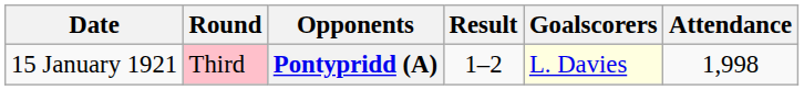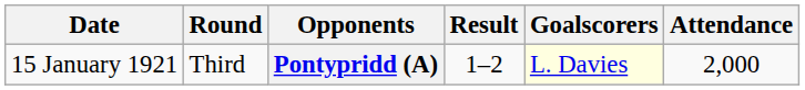 <table class="wikitable plainrowheaders sortable">
 <tr>
 <th scope=col>Date</th>
 <th scope=col>Round</th>
 <th scope=col>Opponents</th>
 <th scope=col>Result</th>
 <th scope=col class=unsortable>Goalscorers</th>
 <th scope=col>Attendance</th>
 </tr>
 <tr>
 <td>15 January 1921</td>
-<td style="background: pink;">Third</td>
+<td>Third</td>
 <th scope=row><a href='#'>Pontypridd</a> (A)</th>
 <td align=center>1–2</td>
 <td style="background: lightyellow;"><a href='#'>L. Davies</a></td>
-<td align=center>1,998</td>
+<td align=center>2,000</td>
 </tr>
 </table>
